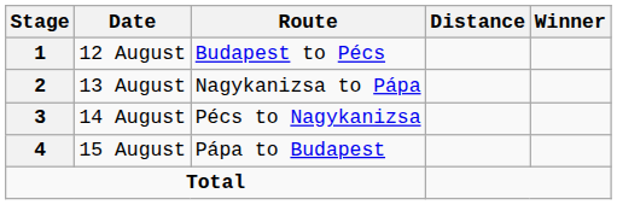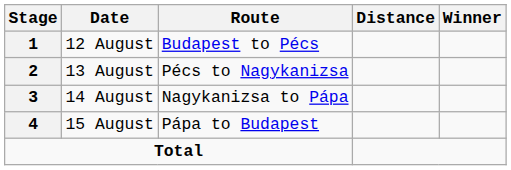 <table class="wikitable">
 <tr>
 <th scope="col">Stage</th>
 <th scope="col">Date</th>
 <th scope="col">Route</th>
 <th scope="col">Distance</th>
 <th scope="col">Winner</th>
 </tr>
 <tr>
 <th scope="col">1</th>
 <td style="text-align:right;">12 August</td>
 <td><a href='#'>Budapest</a> to <a href='#'>Pécs</a></td>
 <td></td>
 <td></td>
 </tr>
 <tr>
 <th scope="col">2</th>
 <td style="text-align:right;">13 August</td>
-<td>Nagykanizsa to <a href='#'>Pápa</a></td>
+<td>Pécs to <a href='#'>Nagykanizsa</a></td>
 <td></td>
 <td></td>
 </tr>
 <tr>
 <th scope="col">3</th>
 <td style="text-align:right;">14 August</td>
-<td>Pécs to <a href='#'>Nagykanizsa</a></td>
+<td>Nagykanizsa to <a href='#'>Pápa</a></td>
 <td></td>
 </tr>
 <tr>
 <th scope="col">4</th>
 <td style="text-align:right;">15 August</td>
 <td>Pápa to <a href='#'>Budapest</a></td>
 <td></td>
 <td></td>
 </tr>
 <tr>
 <td colspan="3" style="text-align:center"><strong>Total</strong></td>
 <td colspan="2" style="text-align:center"><strong></strong></td>
 </tr>
 </table>
